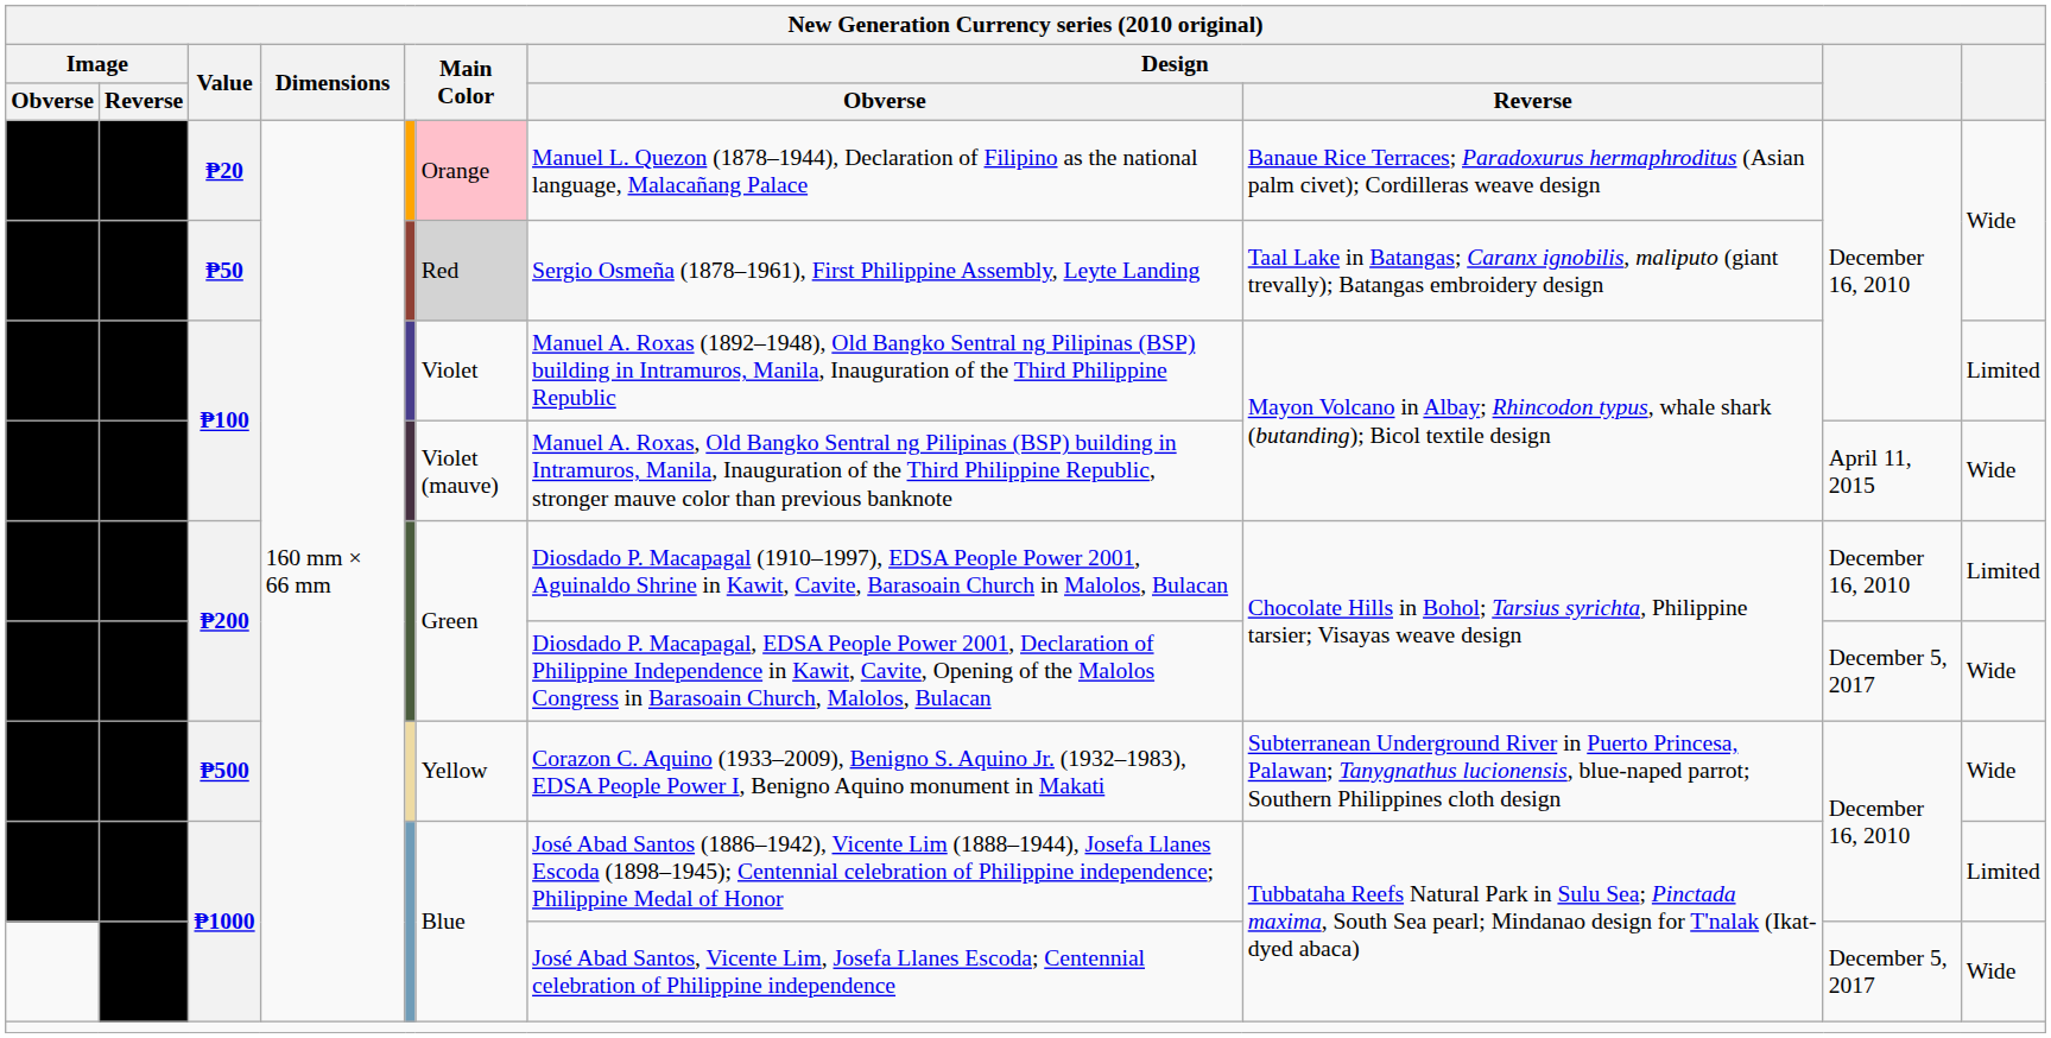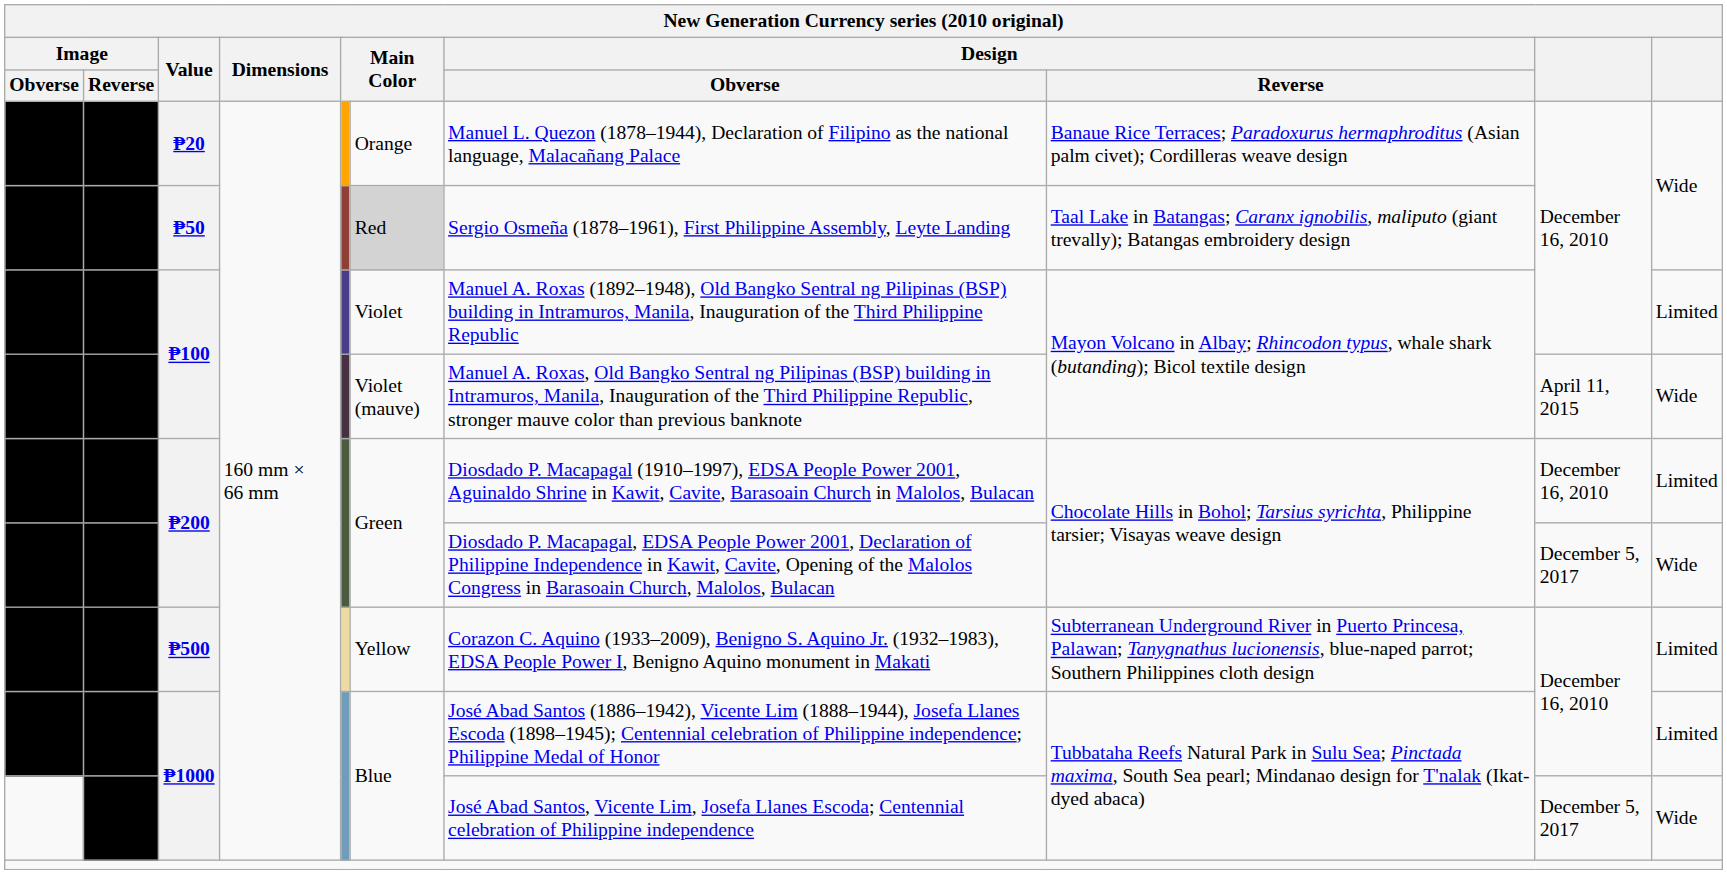 <table class="wikitable"  style="margin:auto; font-size:90%;">
 <tr>
 <th colspan="10">New Generation Currency series (2010 original)</th>
 </tr>
 <tr>
 <th colspan="2">Image</th>
 <th rowspan="2">Value</th>
 <th rowspan="2">Dimensions</th>
 <th rowspan="2" colspan="2">Main Color</th>
 <th colspan="2">Design</th>
 <th rowspan="2"></th>
 <th rowspan="2"></th>
 </tr>
 <tr>
 <th>Obverse</th>
 <th>Reverse</th>
 <th>Obverse</th>
 <th>Reverse</th>
 </tr>
 <tr style="height:62px">
 <td style="text-align:center; background:#000;"></td>
 <td style="text-align:center; background:#000;"></td>
 <th><a href='#'>₱20</a></th>
 <td rowspan="9" style="text-align=center;">160 mm × 66 mm</td>
 <td style="text-align=center; background:orange;"></td>
-<td style="background: pink;">Orange</td>
+<td>Orange</td>
 <td><a href='#'>Manuel L. Quezon</a> (1878–1944), Declaration of <a href='#'>Filipino</a> as the national language, <a href='#'>Malacañang Palace</a></td>
 <td><a href='#'>Banaue Rice Terraces</a>; <em><a href='#'>Paradoxurus hermaphroditus</a></em> (Asian palm civet); Cordilleras weave design</td>
 <td rowspan="3">December 16, 2010</td>
 <td rowspan="2">Wide</td>
 </tr>
 <tr style="height:62px">
 <td style="text-align:center; background:#000;"></td>
 <td style="text-align:center; background:#000;"></td>
 <th><a href='#'>₱50</a></th>
 <td style="text-align=center; background:#8F4034;"></td>
 <td style="background: lightgrey;">Red</td>
 <td><a href='#'>Sergio Osmeña</a> (1878–1961), <a href='#'>First Philippine Assembly</a>, <a href='#'>Leyte Landing</a></td>
 <td><a href='#'>Taal Lake</a> in <a href='#'>Batangas</a>; <em><a href='#'>Caranx ignobilis</a></em>, <em>maliputo</em> (giant trevally); Batangas embroidery design</td>
 </tr>
 <tr style="height:62px">
 <td style="text-align:center; background:#000;"></td>
 <td style="text-align:center; background:#000;"></td>
 <th rowspan="2"><a href='#'>₱100</a></th>
 <td style="text-align=center; background: DarkSlateBlue;"></td>
 <td>Violet</td>
 <td><a href='#'>Manuel A. Roxas</a> (1892–1948), <a href='#'>Old Bangko Sentral ng Pilipinas (BSP) building in Intramuros, Manila</a>, Inauguration of the <a href='#'>Third Philippine Republic</a></td>
 <td rowspan="2"><a href='#'>Mayon Volcano</a> in <a href='#'>Albay</a>;  <em><a href='#'>Rhincodon typus</a></em>, whale shark (<em>butanding</em>); Bicol textile design</td>
 <td>Limited</td>
 </tr>
 <tr style="height:62px">
 <td style="text-align:center; background:#000;"></td>
 <td style="text-align:center; background:#000;"></td>
 <td style="text-align=center; background:#463041;"></td>
 <td>Violet (mauve)</td>
 <td><a href='#'>Manuel A. Roxas</a>, <a href='#'>Old Bangko Sentral ng Pilipinas (BSP) building in Intramuros, Manila</a>, Inauguration of the <a href='#'>Third Philippine Republic</a>, stronger mauve color than previous banknote</td>
 <td>April 11, 2015</td>
 <td>Wide</td>
 </tr>
 <tr style="height:62px">
 <td style="text-align:center; background:#000;"></td>
 <td style="text-align:center; background:#000;"></td>
 <th rowspan="2"><a href='#'>₱200</a></th>
 <td rowspan="2" style="text-align=center; background:#4A5C3D;"></td>
 <td rowspan="2">Green</td>
 <td><a href='#'>Diosdado P. Macapagal</a> (1910–1997), <a href='#'>EDSA People Power 2001</a>, <a href='#'>Aguinaldo Shrine</a> in <a href='#'>Kawit</a>, <a href='#'>Cavite</a>, <a href='#'>Barasoain Church</a> in <a href='#'>Malolos</a>, <a href='#'>Bulacan</a></td>
 <td rowspan="2"><a href='#'>Chocolate Hills</a> in <a href='#'>Bohol</a>; <em><a href='#'>Tarsius syrichta</a></em>, Philippine tarsier; Visayas weave design</td>
 <td>December 16, 2010</td>
 <td>Limited</td>
 </tr>
 <tr style="height:62px">
 <td style="text-align:center; background:#000;"></td>
 <td style="text-align:center; background:#000;"></td>
 <td><a href='#'>Diosdado P. Macapagal</a>, <a href='#'>EDSA People Power 2001</a>, <a href='#'>Declaration of Philippine Independence</a> in <a href='#'>Kawit</a>, <a href='#'>Cavite</a>, Opening of the <a href='#'>Malolos Congress</a> in <a href='#'>Barasoain Church</a>, <a href='#'>Malolos</a>, <a href='#'>Bulacan</a></td>
 <td>December 5, 2017</td>
 <td>Wide</td>
 </tr>
 <tr style="height:62px">
 <td style="text-align:center; background:#000;"></td>
 <td style="text-align:center; background:#000;"></td>
 <th><a href='#'>₱500</a></th>
 <td style="text-align=center; background:#eedba3;"></td>
 <td>Yellow</td>
 <td><a href='#'>Corazon C. Aquino</a> (1933–2009), <a href='#'>Benigno S. Aquino Jr.</a> (1932–1983), <a href='#'>EDSA People Power I</a>, Benigno Aquino monument in <a href='#'>Makati</a></td>
 <td><a href='#'>Subterranean Underground River</a> in <a href='#'>Puerto Princesa, Palawan</a>; <em><a href='#'>Tanygnathus lucionensis</a></em>, blue-naped parrot; Southern Philippines cloth design</td>
 <td rowspan="2">December 16, 2010</td>
-<td>Wide</td>
+<td>Limited</td>
 </tr>
 <tr style="height:62px">
 <td style="text-align:center; background:#000;"></td>
 <td style="text-align:center; background:#000;"></td>
 <th rowspan="2"><a href='#'>₱1000</a></th>
 <td rowspan="2" style="text-align=center; background:#6F9CB8;"></td>
 <td rowspan="2">Blue</td>
 <td><a href='#'>José Abad Santos</a> (1886–1942), <a href='#'>Vicente Lim</a> (1888–1944), <a href='#'>Josefa Llanes Escoda</a> (1898–1945); <a href='#'>Centennial celebration of Philippine independence</a>; <a href='#'>Philippine Medal of Honor</a></td>
 <td rowspan="2"><a href='#'>Tubbataha Reefs</a> Natural Park in <a href='#'>Sulu Sea</a>; <em><a href='#'>Pinctada maxima</a></em>, South Sea pearl; Mindanao design for <a href='#'>T'nalak</a> (Ikat-dyed abaca)</td>
 <td>Limited</td>
 </tr>
 <tr style="height:62px">
 <td style="text-align=center;"></td>
 <td style="text-align:center; background:#000;"></td>
 <td><a href='#'>José Abad Santos</a>, <a href='#'>Vicente Lim</a>, <a href='#'>Josefa Llanes Escoda</a>; <a href='#'>Centennial celebration of Philippine independence</a></td>
 <td>December 5, 2017</td>
 <td>Wide</td>
 </tr>
 <tr>
 <td colspan="10"></td>
 </tr>
 </table>
